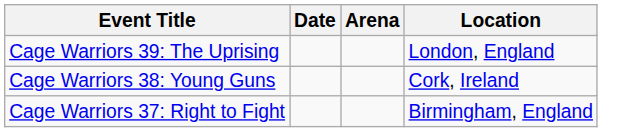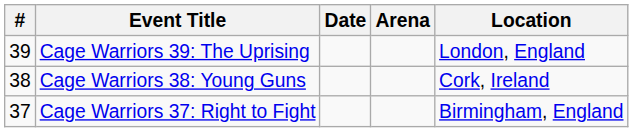 <table class="sortable wikitable succession-box" style="font-size:90%;">
 <tr>
+<th scope="col">#</th>
 <th scope="col">Event Title</th>
 <th scope="col">Date</th>
 <th scope="col">Arena</th>
 <th scope="col">Location</th>
 </tr>
 <tr>
+<td align=center>39</td>
 <td><a href='#'>Cage Warriors 39: The Uprising</a></td>
 <td></td>
 <td></td>
 <td><a href='#'>London</a>, <a href='#'>England</a></td>
 </tr>
 <tr>
+<td align=center>38</td>
 <td><a href='#'>Cage Warriors 38: Young Guns</a></td>
 <td></td>
 <td></td>
 <td><a href='#'>Cork</a>, <a href='#'>Ireland</a></td>
 </tr>
 <tr>
+<td align=center>37</td>
 <td><a href='#'>Cage Warriors 37: Right to Fight</a></td>
 <td></td>
 <td></td>
 <td><a href='#'>Birmingham</a>, <a href='#'>England</a></td>
 </tr>
 </table>
